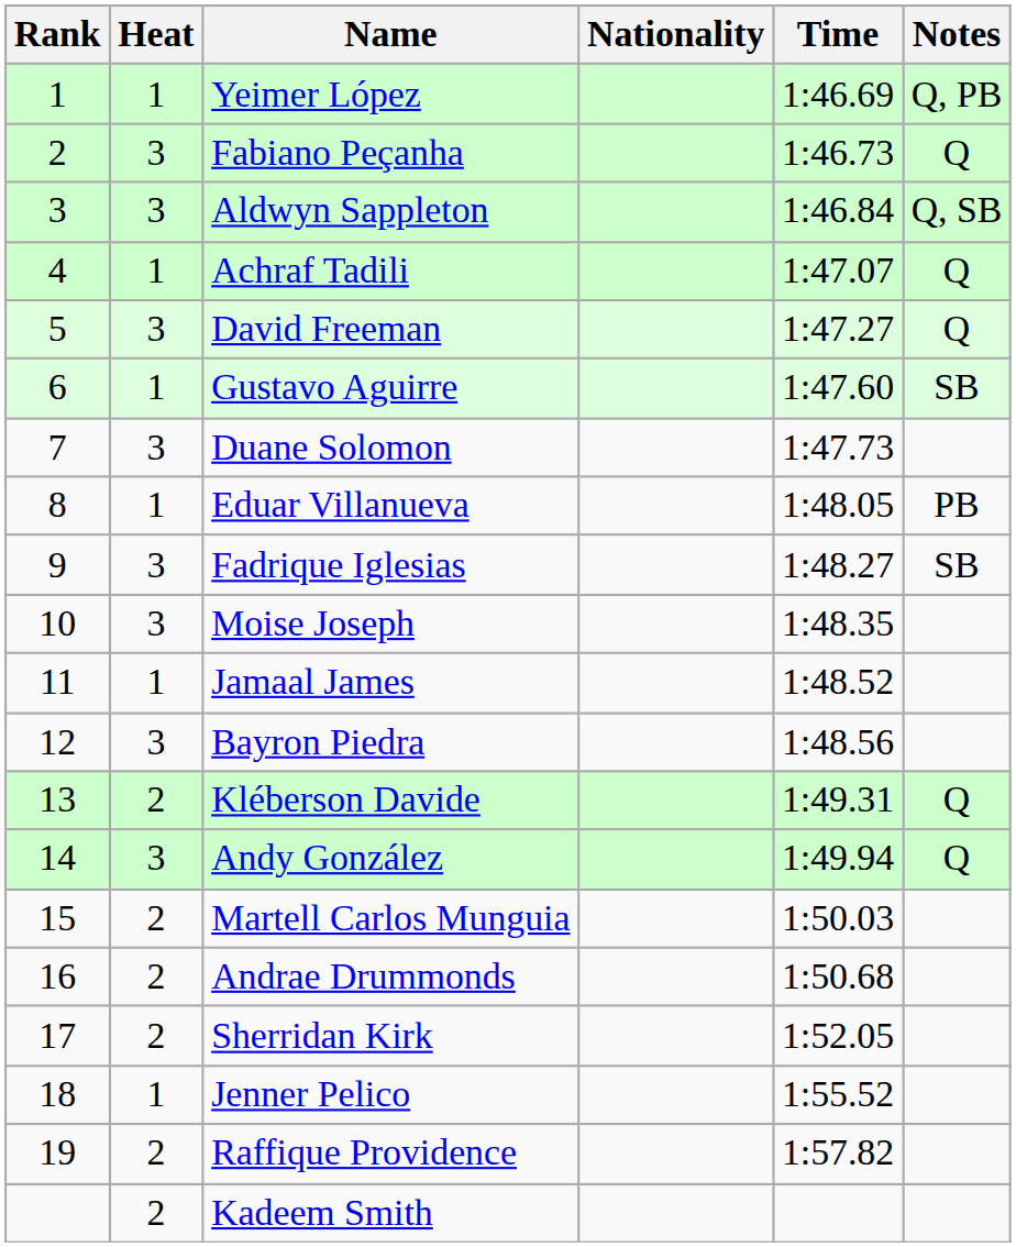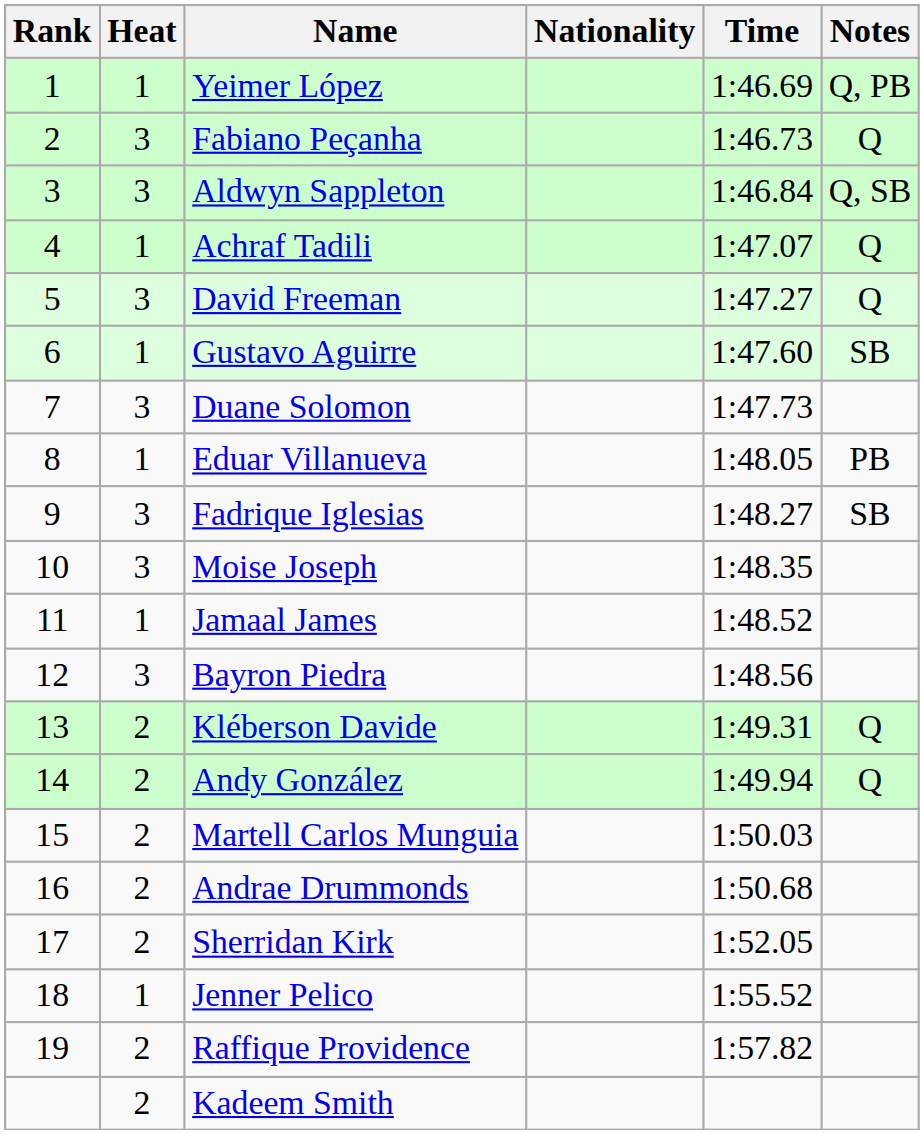 <table class="wikitable sortable" style="text-align:center">
 <tr>
 <th>Rank</th>
 <th>Heat</th>
 <th>Name</th>
 <th>Nationality</th>
 <th>Time</th>
 <th>Notes</th>
 </tr>
 <tr bgcolor=ccffcc>
 <td>1</td>
 <td>1</td>
 <td align=left><a href='#'>Yeimer López</a></td>
 <td align=left></td>
 <td>1:46.69</td>
 <td>Q, PB</td>
 </tr>
 <tr bgcolor=ccffcc>
 <td>2</td>
 <td>3</td>
 <td align=left><a href='#'>Fabiano Peçanha</a></td>
 <td align=left></td>
 <td>1:46.73</td>
 <td>Q</td>
 </tr>
 <tr bgcolor=ccffcc>
 <td>3</td>
 <td>3</td>
 <td align=left><a href='#'>Aldwyn Sappleton</a></td>
 <td align=left></td>
 <td>1:46.84</td>
 <td>Q, SB</td>
 </tr>
 <tr bgcolor=ccffcc>
 <td>4</td>
 <td>1</td>
 <td align=left><a href='#'>Achraf Tadili</a></td>
 <td align=left></td>
 <td>1:47.07</td>
 <td>Q</td>
 </tr>
 <tr bgcolor=ddffdd>
 <td>5</td>
 <td>3</td>
 <td align=left><a href='#'>David Freeman</a></td>
 <td align=left></td>
 <td>1:47.27</td>
 <td>Q</td>
 </tr>
 <tr bgcolor=ddffdd>
 <td>6</td>
 <td>1</td>
 <td align=left><a href='#'>Gustavo Aguirre</a></td>
 <td align=left></td>
 <td>1:47.60</td>
 <td>SB</td>
 </tr>
 <tr>
 <td>7</td>
 <td>3</td>
 <td align=left><a href='#'>Duane Solomon</a></td>
 <td align=left></td>
 <td>1:47.73</td>
 <td></td>
 </tr>
 <tr>
 <td>8</td>
 <td>1</td>
 <td align=left><a href='#'>Eduar Villanueva</a></td>
 <td align=left></td>
 <td>1:48.05</td>
 <td>PB</td>
 </tr>
 <tr>
 <td>9</td>
 <td>3</td>
 <td align=left><a href='#'>Fadrique Iglesias</a></td>
 <td align=left></td>
 <td>1:48.27</td>
 <td>SB</td>
 </tr>
 <tr>
 <td>10</td>
 <td>3</td>
 <td align=left><a href='#'>Moise Joseph</a></td>
 <td align=left></td>
 <td>1:48.35</td>
 <td></td>
 </tr>
 <tr>
 <td>11</td>
 <td>1</td>
 <td align=left><a href='#'>Jamaal James</a></td>
 <td align=left></td>
 <td>1:48.52</td>
 <td></td>
 </tr>
 <tr>
 <td>12</td>
 <td>3</td>
 <td align=left><a href='#'>Bayron Piedra</a></td>
 <td align=left></td>
 <td>1:48.56</td>
 <td></td>
 </tr>
 <tr bgcolor=ccffcc>
 <td>13</td>
 <td>2</td>
 <td align=left><a href='#'>Kléberson Davide</a></td>
 <td align=left></td>
 <td>1:49.31</td>
 <td>Q</td>
 </tr>
 <tr bgcolor=ccffcc>
 <td>14</td>
-<td>3</td>
+<td>2</td>
 <td align=left><a href='#'>Andy González</a></td>
 <td align=left></td>
 <td>1:49.94</td>
 <td>Q</td>
 </tr>
 <tr>
 <td>15</td>
 <td>2</td>
 <td align=left><a href='#'>Martell Carlos Munguia</a></td>
 <td align=left></td>
 <td>1:50.03</td>
 <td></td>
 </tr>
 <tr>
 <td>16</td>
 <td>2</td>
 <td align=left><a href='#'>Andrae Drummonds</a></td>
 <td align=left></td>
 <td>1:50.68</td>
 <td></td>
 </tr>
 <tr>
 <td>17</td>
 <td>2</td>
 <td align=left><a href='#'>Sherridan Kirk</a></td>
 <td align=left></td>
 <td>1:52.05</td>
 <td></td>
 </tr>
 <tr>
 <td>18</td>
 <td>1</td>
 <td align=left><a href='#'>Jenner Pelico</a></td>
 <td align=left></td>
 <td>1:55.52</td>
 <td></td>
 </tr>
 <tr>
 <td>19</td>
 <td>2</td>
 <td align=left><a href='#'>Raffique Providence</a></td>
 <td align=left></td>
 <td>1:57.82</td>
 <td></td>
 </tr>
 <tr>
 <td></td>
 <td>2</td>
 <td align=left><a href='#'>Kadeem Smith</a></td>
 <td align=left></td>
 <td></td>
 <td></td>
 </tr>
 </table>
